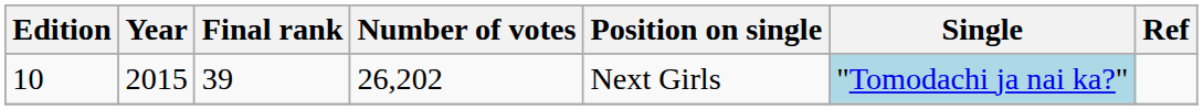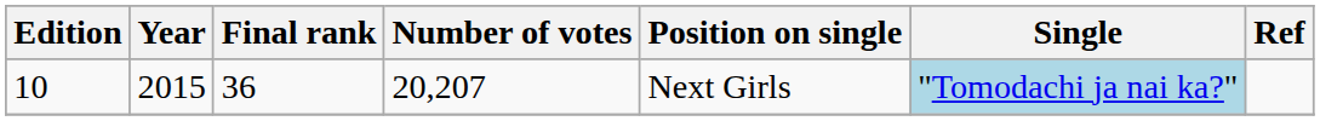 <table class="wikitable sortable">
 <tr>
 <th>Edition</th>
 <th>Year</th>
 <th>Final rank</th>
 <th>Number of votes</th>
 <th>Position on single</th>
 <th>Single</th>
 <th>Ref<br></th>
 </tr>
 <tr>
 <td>10</td>
 <td>2015</td>
-<td>39</td>
-<td>26,202</td>
+<td>36</td>
+<td>20,207</td>
 <td>Next Girls</td>
 <td style="background: lightblue;">"<a href='#'>Tomodachi ja nai ka?</a>"</td>
 <td></td>
 </tr>
 <tr>
 </tr>
 </table>
